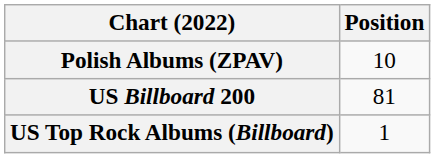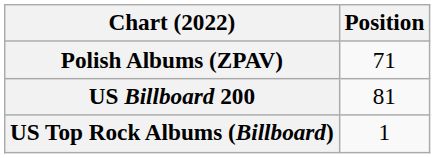 <table class="wikitable sortable plainrowheaders" style="text-align:center">
 <tr>
 <th scope="col">Chart (2022)</th>
 <th scope="col">Position</th>
 </tr>
 <tr>
 <th scope="row">Polish Albums (ZPAV)</th>
-<td>10</td>
+<td>71</td>
 </tr>
 <tr>
 <th scope="row">US <em>Billboard</em> 200</th>
 <td>81</td>
 </tr>
 <tr>
 <th scope="row">US Top Rock Albums (<em>Billboard</em>)</th>
 <td>1</td>
 </tr>
 </table>
